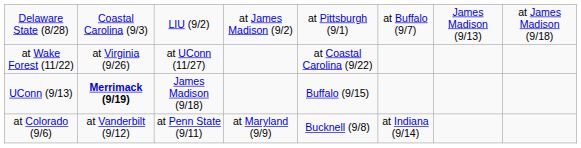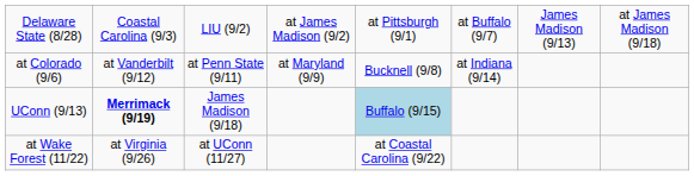 <table class="wikitable">
 <tr align="center">
 <td><a href='#'>Delaware State</a> (8/28)</td>
 <td><a href='#'>Coastal Carolina</a> (9/3)</td>
 <td><a href='#'>LIU</a> (9/2)</td>
 <td>at <a href='#'>James Madison</a> (9/2)</td>
 <td>at <a href='#'>Pittsburgh</a> (9/1)</td>
 <td>at <a href='#'>Buffalo</a> (9/7)</td>
 <td><a href='#'>James Madison</a> (9/13)</td>
 <td>at <a href='#'>James Madison</a> (9/18)</td>
 </tr>
 <tr align="center">
+<td>at <a href='#'>Colorado</a> (9/6)</td>
+<td>at <a href='#'>Vanderbilt</a> (9/12)</td>
+<td>at <a href='#'>Penn State</a> (9/11)</td>
+<td>at <a href='#'>Maryland</a> (9/9)</td>
+<td><a href='#'>Bucknell</a> (9/8)</td>
+<td>at <a href='#'>Indiana</a> (9/14)</td>
+<td></td>
+<td></td>
+</tr>
+<tr align="center">
+<td><a href='#'>UConn</a> (9/13)</td>
+<td><strong><a href='#'>Merrimack</a> (9/19)</strong></td>
+<td><a href='#'>James Madison</a> (9/18)</td>
+<td></td>
+<td style="background: lightblue;"><a href='#'>Buffalo</a> (9/15)</td>
+<td></td>
+<td></td>
+</tr>
+<tr align="center">
 <td>at <a href='#'>Wake Forest</a> (11/22)</td>
 <td>at <a href='#'>Virginia</a> (9/26)</td>
 <td>at <a href='#'>UConn</a> (11/27)</td>
 <td></td>
 <td>at <a href='#'>Coastal Carolina</a> (9/22)</td>
 <td></td>
 <td></td>
 <td></td>
 </tr>
-<tr align="center">
-<td><a href='#'>UConn</a> (9/13)</td>
-<td><strong><a href='#'>Merrimack</a> (9/19)</strong></td>
-<td><a href='#'>James Madison</a> (9/18)</td>
-<td></td>
-<td><a href='#'>Buffalo</a> (9/15)</td>
-<td></td>
-<td></td>
-</tr>
-<tr align="center">
-<td>at <a href='#'>Colorado</a> (9/6)</td>
-<td>at <a href='#'>Vanderbilt</a> (9/12)</td>
-<td>at <a href='#'>Penn State</a> (9/11)</td>
-<td>at <a href='#'>Maryland</a> (9/9)</td>
-<td><a href='#'>Bucknell</a> (9/8)</td>
-<td>at <a href='#'>Indiana</a> (9/14)</td>
-<td></td>
-<td></td>
-</tr>
 </table>
